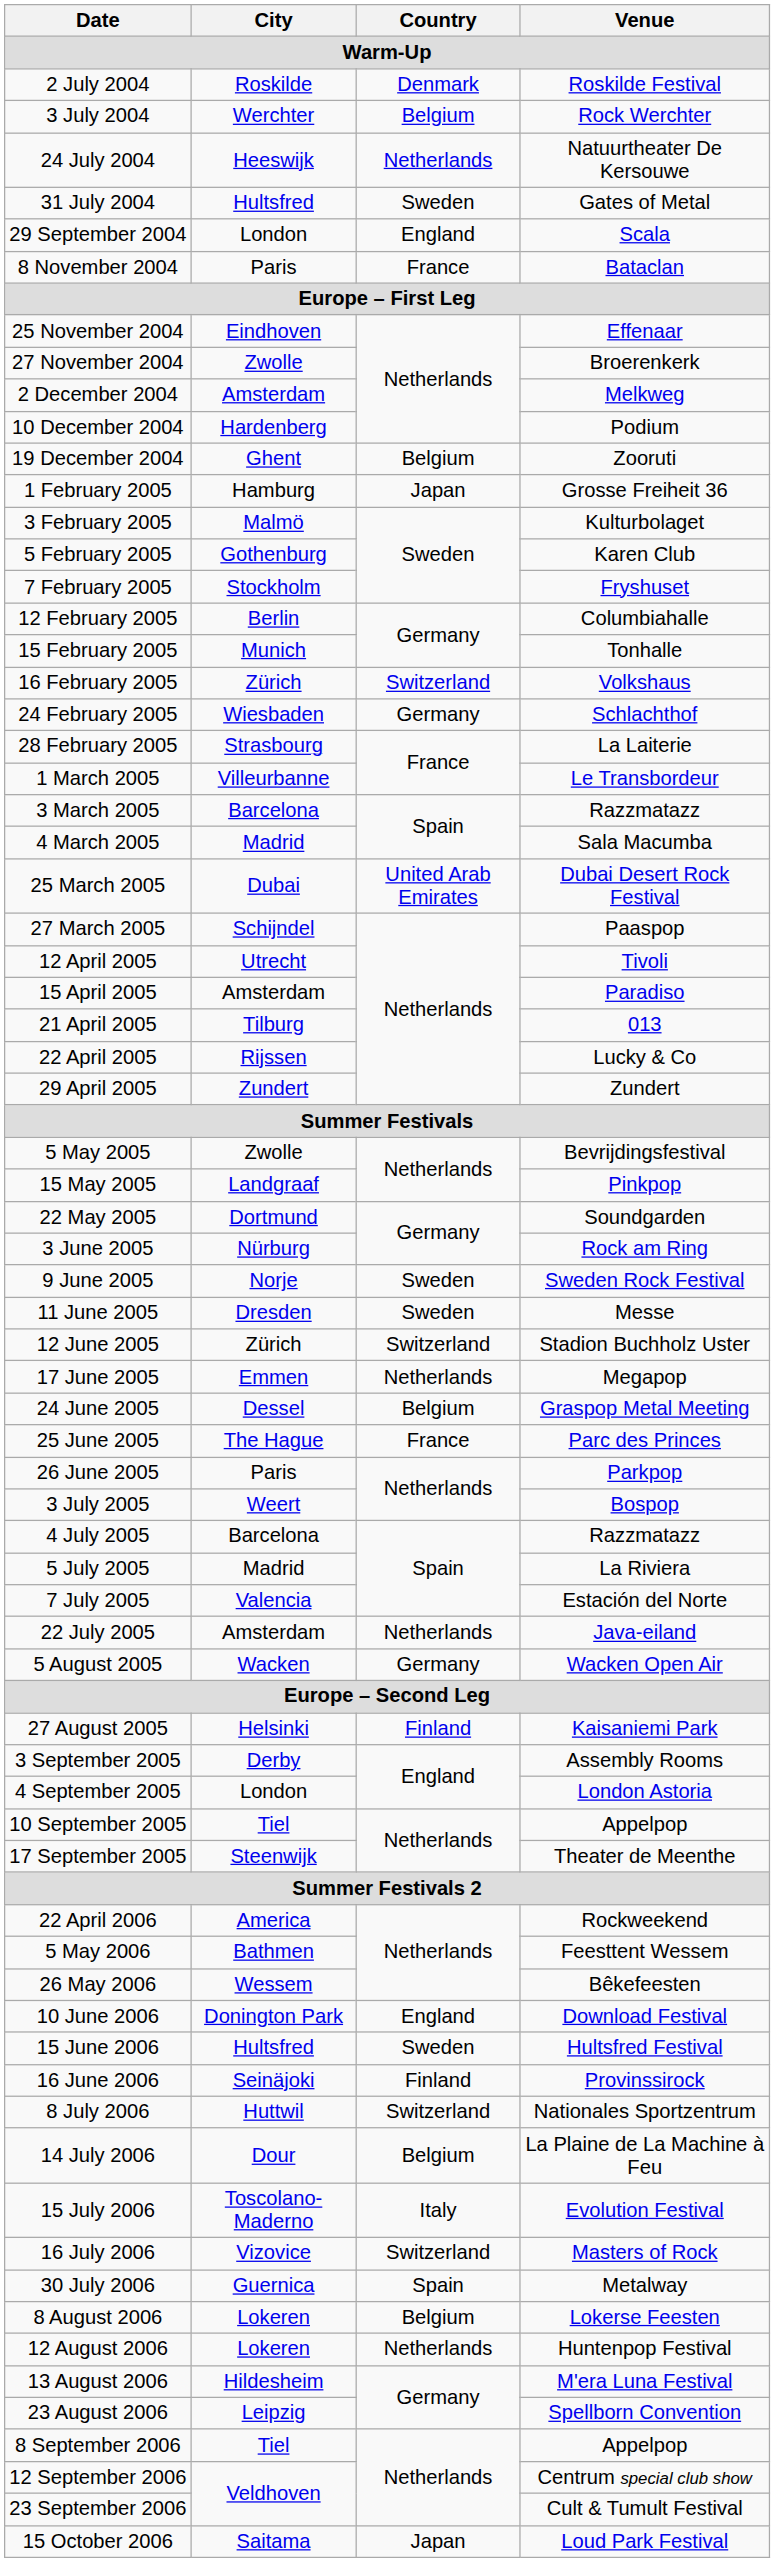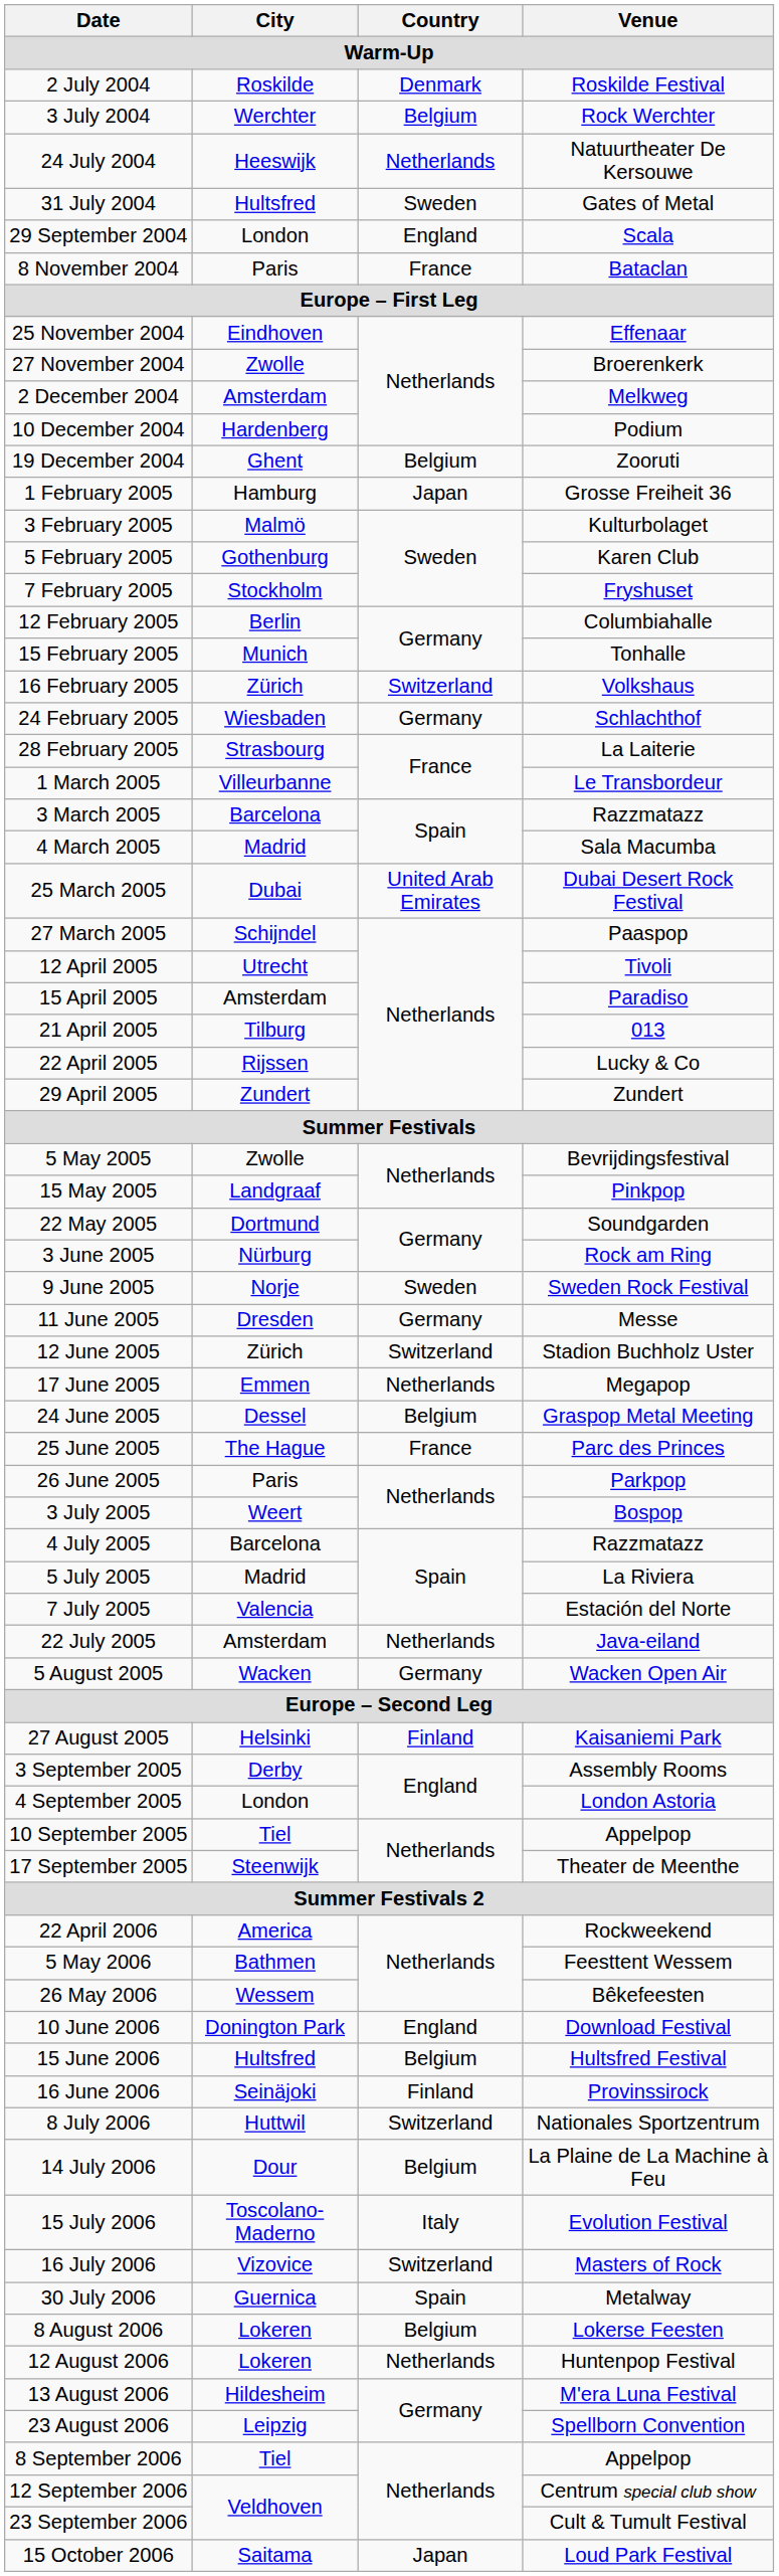 <table class="wikitable" style="text-align:center;">
 <tr>
 <th width="170">Date</th>
 <th width="140">City</th>
 <th width="140">Country</th>
 <th width="220">Venue</th>
 </tr>
 <tr bgcolor="#DDDDDD">
 <td colspan=4><strong>Warm-Up</strong></td>
 </tr>
 <tr>
 <td>2 July 2004</td>
 <td><a href='#'>Roskilde</a></td>
 <td><a href='#'>Denmark</a></td>
 <td><a href='#'>Roskilde Festival</a></td>
 </tr>
 <tr>
 <td>3 July 2004</td>
 <td><a href='#'>Werchter</a></td>
 <td><a href='#'>Belgium</a></td>
 <td><a href='#'>Rock Werchter</a></td>
 </tr>
 <tr>
 <td>24 July 2004</td>
 <td><a href='#'>Heeswijk</a></td>
 <td><a href='#'>Netherlands</a></td>
 <td>Natuurtheater De Kersouwe</td>
 </tr>
 <tr>
 <td>31 July 2004</td>
 <td><a href='#'>Hultsfred</a></td>
 <td>Sweden</td>
 <td>Gates of Metal</td>
 </tr>
 <tr>
 <td>29 September 2004</td>
 <td>London</td>
 <td>England</td>
 <td><a href='#'>Scala</a></td>
 </tr>
 <tr>
 <td>8 November 2004</td>
 <td>Paris</td>
 <td>France</td>
 <td><a href='#'>Bataclan</a></td>
 </tr>
 <tr bgcolor="#DDDDDD">
 <td colspan=4><strong>Europe – First Leg</strong></td>
 </tr>
 <tr>
 <td>25 November 2004</td>
 <td><a href='#'>Eindhoven</a></td>
 <td rowspan="4">Netherlands</td>
 <td><a href='#'>Effenaar</a></td>
 </tr>
 <tr>
 <td>27 November 2004</td>
 <td><a href='#'>Zwolle</a></td>
 <td>Broerenkerk</td>
 </tr>
 <tr>
 <td>2 December 2004</td>
 <td><a href='#'>Amsterdam</a></td>
 <td><a href='#'>Melkweg</a></td>
 </tr>
 <tr>
 <td>10 December 2004</td>
 <td><a href='#'>Hardenberg</a></td>
 <td>Podium</td>
 </tr>
 <tr>
 <td>19 December 2004</td>
 <td><a href='#'>Ghent</a></td>
 <td>Belgium</td>
 <td>Zooruti</td>
 </tr>
 <tr>
 <td>1 February 2005</td>
 <td>Hamburg</td>
 <td>Japan</td>
 <td>Grosse Freiheit 36</td>
 </tr>
 <tr>
 <td>3 February 2005</td>
 <td><a href='#'>Malmö</a></td>
 <td rowspan="3">Sweden</td>
 <td>Kulturbolaget</td>
 </tr>
 <tr>
 <td>5 February 2005</td>
 <td><a href='#'>Gothenburg</a></td>
 <td>Karen Club</td>
 </tr>
 <tr>
 <td>7 February 2005</td>
 <td><a href='#'>Stockholm</a></td>
 <td><a href='#'>Fryshuset</a></td>
 </tr>
 <tr>
 <td>12 February 2005</td>
 <td><a href='#'>Berlin</a></td>
 <td rowspan="2">Germany</td>
 <td>Columbiahalle</td>
 </tr>
 <tr>
 <td>15 February 2005</td>
 <td><a href='#'>Munich</a></td>
 <td>Tonhalle</td>
 </tr>
 <tr>
 <td>16 February 2005</td>
 <td><a href='#'>Zürich</a></td>
 <td><a href='#'>Switzerland</a></td>
 <td><a href='#'>Volkshaus</a></td>
 </tr>
 <tr>
 <td>24 February 2005</td>
 <td><a href='#'>Wiesbaden</a></td>
 <td>Germany</td>
 <td><a href='#'>Schlachthof</a></td>
 </tr>
 <tr>
 <td>28 February 2005</td>
 <td><a href='#'>Strasbourg</a></td>
 <td rowspan="2">France</td>
 <td>La Laiterie</td>
 </tr>
 <tr>
 <td>1 March 2005</td>
 <td><a href='#'>Villeurbanne</a></td>
 <td><a href='#'>Le Transbordeur</a></td>
 </tr>
 <tr>
 <td>3 March 2005</td>
 <td><a href='#'>Barcelona</a></td>
 <td rowspan="2">Spain</td>
 <td>Razzmatazz</td>
 </tr>
 <tr>
 <td>4 March 2005</td>
 <td><a href='#'>Madrid</a></td>
 <td>Sala Macumba</td>
 </tr>
 <tr>
 <td>25 March 2005</td>
 <td><a href='#'>Dubai</a></td>
 <td><a href='#'>United Arab Emirates</a></td>
 <td><a href='#'>Dubai Desert Rock Festival</a></td>
 </tr>
 <tr>
 <td>27 March 2005</td>
 <td><a href='#'>Schijndel</a></td>
 <td rowspan="6">Netherlands</td>
 <td>Paaspop</td>
 </tr>
 <tr>
 <td>12 April 2005</td>
 <td><a href='#'>Utrecht</a></td>
 <td><a href='#'>Tivoli</a></td>
 </tr>
 <tr>
 <td>15 April 2005</td>
 <td>Amsterdam</td>
 <td><a href='#'>Paradiso</a></td>
 </tr>
 <tr>
 <td>21 April 2005</td>
 <td><a href='#'>Tilburg</a></td>
 <td><a href='#'>013</a></td>
 </tr>
 <tr>
 <td>22 April 2005</td>
 <td><a href='#'>Rijssen</a></td>
 <td>Lucky & Co</td>
 </tr>
 <tr>
 <td>29 April 2005</td>
 <td><a href='#'>Zundert</a></td>
 <td>Zundert</td>
 </tr>
 <tr bgcolor="#DDDDDD">
 <td colspan=4><strong>Summer Festivals</strong></td>
 </tr>
 <tr>
 <td>5 May 2005</td>
 <td>Zwolle</td>
 <td rowspan="2">Netherlands</td>
 <td>Bevrijdingsfestival</td>
 </tr>
 <tr>
 <td>15 May 2005</td>
 <td><a href='#'>Landgraaf</a></td>
 <td><a href='#'>Pinkpop</a></td>
 </tr>
 <tr>
 <td>22 May 2005</td>
 <td><a href='#'>Dortmund</a></td>
 <td rowspan="2">Germany</td>
 <td>Soundgarden</td>
 </tr>
 <tr>
 <td>3 June 2005</td>
 <td><a href='#'>Nürburg</a></td>
 <td><a href='#'>Rock am Ring</a></td>
 </tr>
 <tr>
 <td>9 June 2005</td>
 <td><a href='#'>Norje</a></td>
 <td>Sweden</td>
 <td><a href='#'>Sweden Rock Festival</a></td>
 </tr>
 <tr>
 <td>11 June 2005</td>
 <td><a href='#'>Dresden</a></td>
-<td>Sweden</td>
+<td>Germany</td>
 <td>Messe</td>
 </tr>
 <tr>
 <td>12 June 2005</td>
 <td>Zürich</td>
 <td>Switzerland</td>
 <td>Stadion Buchholz Uster</td>
 </tr>
 <tr>
 <td>17 June 2005</td>
 <td><a href='#'>Emmen</a></td>
 <td>Netherlands</td>
 <td>Megapop</td>
 </tr>
 <tr>
 <td>24 June 2005</td>
 <td><a href='#'>Dessel</a></td>
 <td>Belgium</td>
 <td><a href='#'>Graspop Metal Meeting</a></td>
 </tr>
 <tr>
 <td>25 June 2005</td>
 <td><a href='#'>The Hague</a></td>
 <td>France</td>
 <td><a href='#'>Parc des Princes</a></td>
 </tr>
 <tr>
 <td>26 June 2005</td>
 <td>Paris</td>
 <td rowspan="2">Netherlands</td>
 <td><a href='#'>Parkpop</a></td>
 </tr>
 <tr>
 <td>3 July 2005</td>
 <td><a href='#'>Weert</a></td>
 <td><a href='#'>Bospop</a></td>
 </tr>
 <tr>
 <td>4 July 2005</td>
 <td>Barcelona</td>
 <td rowspan="3">Spain</td>
 <td>Razzmatazz</td>
 </tr>
 <tr>
 <td>5 July 2005</td>
 <td>Madrid</td>
 <td>La Riviera</td>
 </tr>
 <tr>
 <td>7 July 2005</td>
 <td><a href='#'>Valencia</a></td>
 <td>Estación del Norte</td>
 </tr>
 <tr>
 <td>22 July 2005</td>
 <td>Amsterdam</td>
 <td>Netherlands</td>
 <td><a href='#'>Java-eiland</a> </td>
 </tr>
 <tr>
 <td>5 August 2005</td>
 <td><a href='#'>Wacken</a></td>
 <td>Germany</td>
 <td><a href='#'>Wacken Open Air</a></td>
 </tr>
 <tr bgcolor="#DDDDDD">
 <td colspan=4><strong>Europe – Second Leg</strong></td>
 </tr>
 <tr>
 <td>27 August 2005</td>
 <td><a href='#'>Helsinki</a></td>
 <td><a href='#'>Finland</a></td>
 <td><a href='#'>Kaisaniemi Park</a></td>
 </tr>
 <tr>
 <td>3 September 2005</td>
 <td><a href='#'>Derby</a></td>
 <td rowspan="2">England</td>
 <td>Assembly Rooms</td>
 </tr>
 <tr>
 <td>4 September 2005</td>
 <td>London</td>
 <td><a href='#'>London Astoria</a></td>
 </tr>
 <tr>
 <td>10 September 2005</td>
 <td><a href='#'>Tiel</a></td>
 <td rowspan="2">Netherlands</td>
 <td>Appelpop</td>
 </tr>
 <tr>
 <td>17 September 2005</td>
 <td><a href='#'>Steenwijk</a></td>
 <td>Theater de Meenthe</td>
 </tr>
 <tr bgcolor="#DDDDDD">
 <td colspan=4><strong>Summer Festivals 2</strong></td>
 </tr>
 <tr>
 <td>22 April 2006</td>
 <td><a href='#'>America</a></td>
 <td rowspan="3">Netherlands</td>
 <td>Rockweekend</td>
 </tr>
 <tr>
 <td>5 May 2006</td>
 <td><a href='#'>Bathmen</a></td>
 <td>Feesttent Wessem</td>
 </tr>
 <tr>
 <td>26 May 2006</td>
 <td><a href='#'>Wessem</a></td>
 <td>Bêkefeesten</td>
 </tr>
 <tr>
 <td>10 June 2006</td>
 <td><a href='#'>Donington Park</a></td>
 <td>England</td>
 <td><a href='#'>Download Festival</a></td>
 </tr>
 <tr>
 <td>15 June 2006</td>
 <td><a href='#'>Hultsfred</a></td>
-<td>Sweden</td>
+<td>Belgium</td>
 <td><a href='#'>Hultsfred Festival</a></td>
 </tr>
 <tr>
 <td>16 June 2006</td>
 <td><a href='#'>Seinäjoki</a></td>
 <td>Finland</td>
 <td><a href='#'>Provinssirock</a></td>
 </tr>
 <tr>
 <td>8 July 2006</td>
 <td><a href='#'>Huttwil</a></td>
 <td>Switzerland</td>
 <td>Nationales Sportzentrum</td>
 </tr>
 <tr>
 <td>14 July 2006</td>
 <td><a href='#'>Dour</a></td>
 <td>Belgium</td>
 <td>La Plaine de La Machine à Feu</td>
 </tr>
 <tr>
 <td>15 July 2006</td>
 <td><a href='#'>Toscolano-Maderno</a></td>
 <td>Italy</td>
 <td><a href='#'>Evolution Festival</a></td>
 </tr>
 <tr>
 <td>16 July 2006</td>
 <td><a href='#'>Vizovice</a></td>
 <td>Switzerland</td>
 <td><a href='#'>Masters of Rock</a></td>
 </tr>
 <tr>
 <td>30 July 2006</td>
 <td><a href='#'>Guernica</a></td>
 <td>Spain</td>
 <td>Metalway</td>
 </tr>
 <tr>
 <td>8 August 2006</td>
 <td><a href='#'>Lokeren</a></td>
 <td>Belgium</td>
 <td><a href='#'>Lokerse Feesten</a></td>
 </tr>
 <tr>
 <td>12 August 2006</td>
 <td><a href='#'>Lokeren</a></td>
 <td>Netherlands</td>
 <td>Huntenpop Festival</td>
 </tr>
 <tr>
 <td>13 August 2006</td>
 <td><a href='#'>Hildesheim</a></td>
 <td rowspan="2">Germany</td>
 <td><a href='#'>M'era Luna Festival</a></td>
 </tr>
 <tr>
 <td>23 August 2006</td>
 <td><a href='#'>Leipzig</a></td>
 <td><a href='#'>Spellborn Convention</a></td>
 </tr>
 <tr>
 <td>8 September 2006</td>
 <td><a href='#'>Tiel</a></td>
 <td rowspan="3">Netherlands</td>
 <td>Appelpop</td>
 </tr>
 <tr>
 <td>12 September 2006</td>
 <td rowspan="2"><a href='#'>Veldhoven</a></td>
 <td>Centrum <small><em>special club show</em></small></td>
 </tr>
 <tr>
 <td>23 September 2006</td>
 <td>Cult & Tumult Festival</td>
 </tr>
 <tr>
 <td>15 October 2006</td>
 <td><a href='#'>Saitama</a></td>
 <td>Japan</td>
 <td><a href='#'>Loud Park Festival</a></td>
 </tr>
 </table>
